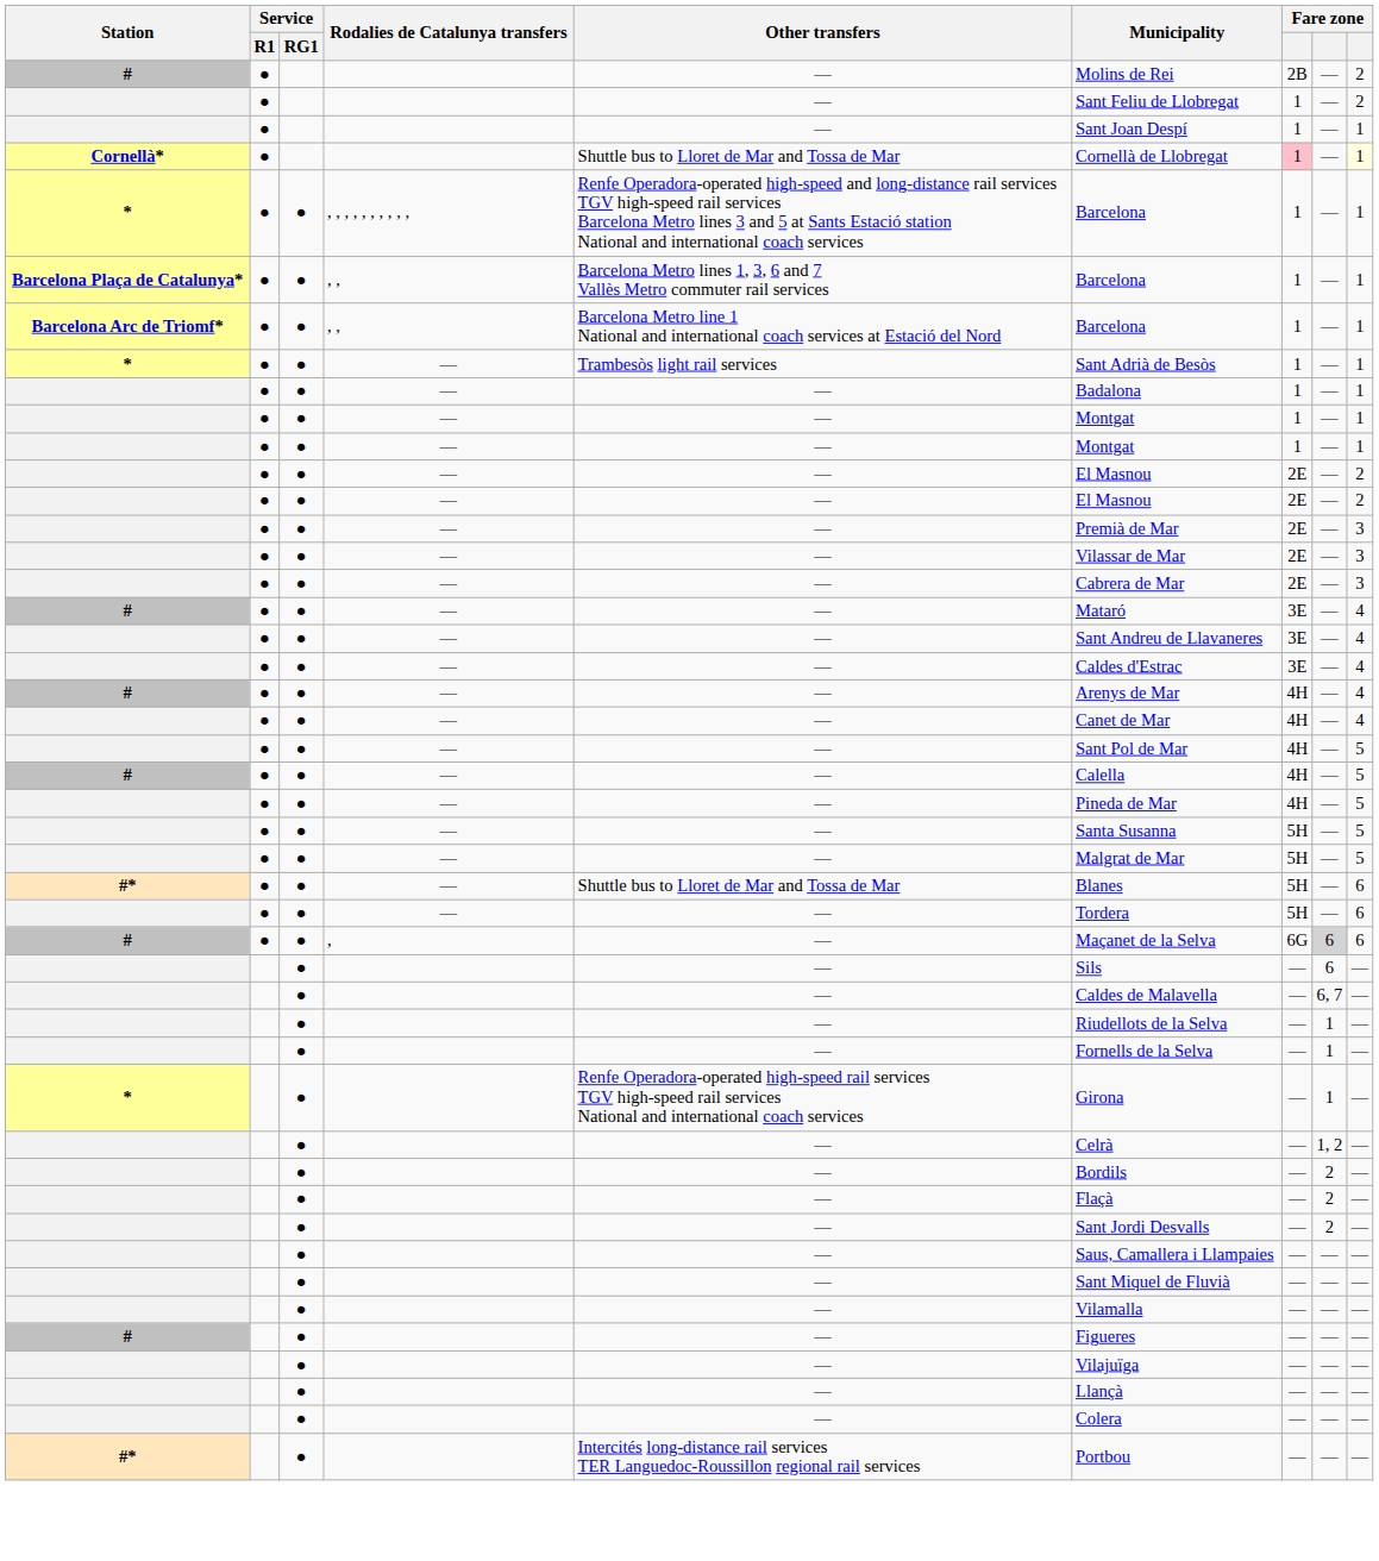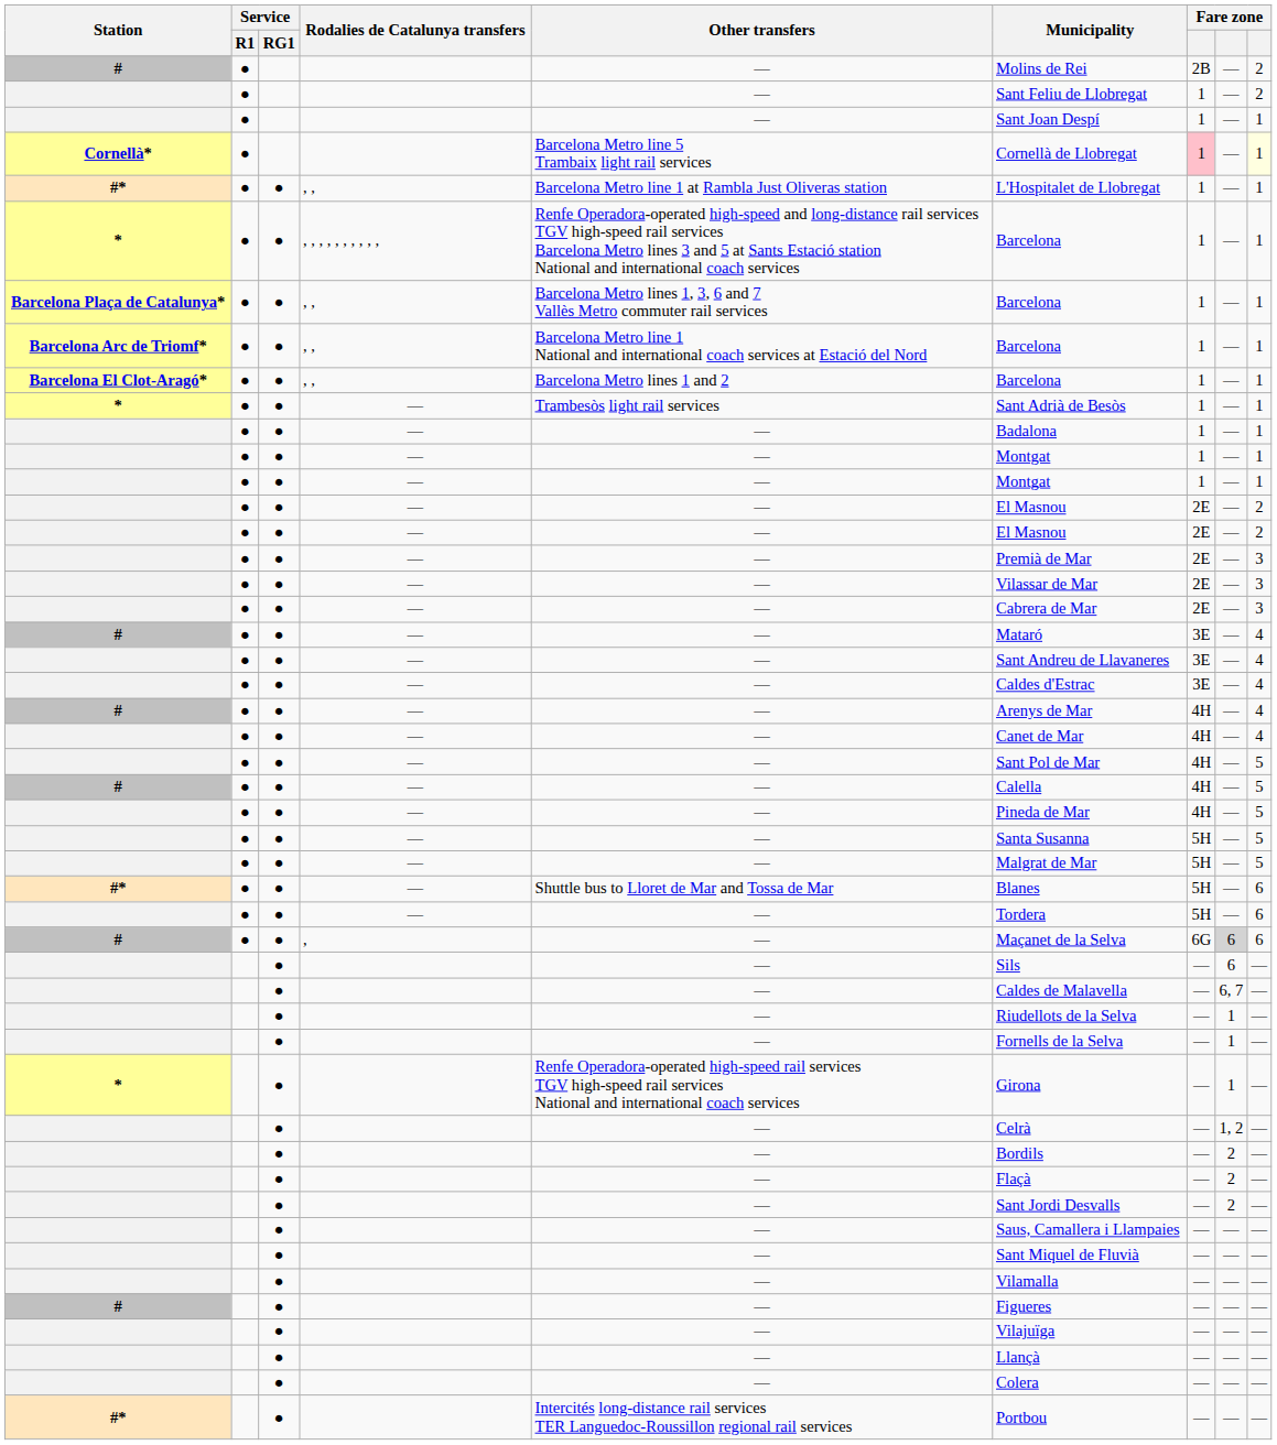 <table class="wikitable sortable plainrowheaders" width="100%">
 <tr>
 <th scope=col rowspan=2>Station</th>
 <th scope=col colspan=2>Service</th>
 <th scope=col rowspan=2>Rodalies de Catalunya transfers</th>
 <th scope=col rowspan=2>Other transfers</th>
 <th scope=col rowspan=2>Municipality</th>
 <th scope=col colspan=3>Fare zone</th>
 </tr>
 <tr>
 <th scope=col>R1</th>
 <th scope=col>RG1</th>
 <th scope=col></th>
 <th scope=col></th>
 <th scope=col></th>
 </tr>
 <tr>
 <th scope=row style="background: #C0C0C0;">#</th>
 <td align=center>●</td>
 <td align=center></td>
 <td></td>
 <td align=center>—</td>
 <td><a href='#'>Molins de Rei</a></td>
 <td align=center>2B</td>
 <td align=center>—</td>
 <td align=center>2</td>
 </tr>
 <tr>
 <th scope=row></th>
 <td align=center>●</td>
 <td align=center></td>
 <td></td>
 <td align=center>—</td>
 <td><a href='#'>Sant Feliu de Llobregat</a></td>
 <td align=center>1</td>
 <td align=center>—</td>
 <td align=center>2</td>
 </tr>
 <tr>
 <th scope=row></th>
 <td align=center>●</td>
 <td align=center></td>
 <td></td>
 <td align=center>—</td>
 <td><a href='#'>Sant Joan Despí</a></td>
 <td align=center>1</td>
 <td align=center>—</td>
 <td align=center>1</td>
 </tr>
 <tr>
 <th scope=row style="background: #FFFF99;"><a href='#'>Cornellà</a>*</th>
 <td align=center>●</td>
 <td align=center></td>
 <td></td>
-<td>Shuttle bus to <a href='#'>Lloret de Mar</a> and <a href='#'>Tossa de Mar</a></td>
+<td><a href='#'>Barcelona Metro line 5</a><br> <a href='#'>Trambaix</a> <a href='#'>light rail</a> services</td>
 <td><a href='#'>Cornellà de Llobregat</a></td>
 <td align=center style="background: pink;">1</td>
 <td align=center>—</td>
 <td align=center style="background: lightyellow;">1</td>
+</tr>
+<tr>
+<th scope=row style="background: #FFE6BD;">#*</th>
+<td align=center>●</td>
+<td align=center>●</td>
+<td>, , </td>
+<td><a href='#'>Barcelona Metro line 1</a> at <a href='#'>Rambla Just Oliveras station</a></td>
+<td><a href='#'>L'Hospitalet de Llobregat</a></td>
+<td align=center>1</td>
+<td align=center>—</td>
+<td align=center>1</td>
 </tr>
 <tr>
 <th scope=row style="background: #FFFF99;">*</th>
 <td align=center>●</td>
 <td align=center>●</td>
 <td>, , , , , , , , , , </td>
 <td><a href='#'>Renfe Operadora</a>-operated <a href='#'>high-speed</a> and <a href='#'>long-distance</a> rail services<br> <a href='#'>TGV</a> high-speed rail services<br> <a href='#'>Barcelona Metro</a> lines <a href='#'>3</a> and <a href='#'>5</a> at <a href='#'>Sants Estació station</a><br> National and international <a href='#'>coach</a> services</td>
 <td><a href='#'>Barcelona</a></td>
 <td align=center>1</td>
 <td align=center>—</td>
 <td align=center>1</td>
 </tr>
 <tr>
 <th scope=row style="background: #FFFF99;"><a href='#'>Barcelona Plaça de Catalunya</a>*</th>
 <td align=center>●</td>
 <td align=center>●</td>
 <td>, , </td>
 <td><a href='#'>Barcelona Metro</a> lines <a href='#'>1</a>, <a href='#'>3</a>, <a href='#'>6</a> and <a href='#'>7</a><br> <a href='#'>Vallès Metro</a> commuter rail services</td>
 <td><a href='#'>Barcelona</a></td>
 <td align=center>1</td>
 <td align=center>—</td>
 <td align=center>1</td>
 </tr>
 <tr>
 <th scope=row style="background: #FFFF99;"><a href='#'>Barcelona Arc de Triomf</a>*</th>
 <td align=center>●</td>
 <td align=center>●</td>
 <td>, , </td>
 <td><a href='#'>Barcelona Metro line 1</a><br> National and international <a href='#'>coach</a> services at <a href='#'>Estació del Nord</a></td>
+<td><a href='#'>Barcelona</a></td>
+<td align=center>1</td>
+<td align=center>—</td>
+<td align=center>1</td>
+</tr>
+<tr>
+<th scope=row style="background: #FFFF99;"><a href='#'>Barcelona El Clot-Aragó</a>*</th>
+<td align=center>●</td>
+<td align=center>●</td>
+<td>, , </td>
+<td><a href='#'>Barcelona Metro</a> lines <a href='#'>1</a> and <a href='#'>2</a></td>
 <td><a href='#'>Barcelona</a></td>
 <td align=center>1</td>
 <td align=center>—</td>
 <td align=center>1</td>
 </tr>
 <tr>
 <th scope=row style="background: #FFFF99;">*</th>
 <td align=center>●</td>
 <td align=center>●</td>
 <td align=center>—</td>
 <td><a href='#'>Trambesòs</a> <a href='#'>light rail</a> services</td>
 <td><a href='#'>Sant Adrià de Besòs</a></td>
 <td align=center>1</td>
 <td align=center>—</td>
 <td align=center>1</td>
 </tr>
 <tr>
 <th scope=row></th>
 <td align=center>●</td>
 <td align=center>●</td>
 <td align=center>—</td>
 <td align=center>—</td>
 <td><a href='#'>Badalona</a></td>
 <td align=center>1</td>
 <td align=center>—</td>
 <td align=center>1</td>
 </tr>
 <tr>
 <th scope=row></th>
 <td align=center>●</td>
 <td align=center>●</td>
 <td align=center>—</td>
 <td align=center>—</td>
 <td><a href='#'>Montgat</a></td>
 <td align=center>1</td>
 <td align=center>—</td>
 <td align=center>1</td>
 </tr>
 <tr>
 <th scope=row></th>
 <td align=center>●</td>
 <td align=center>●</td>
 <td align=center>—</td>
 <td align=center>—</td>
 <td><a href='#'>Montgat</a></td>
 <td align=center>1</td>
 <td align=center>—</td>
 <td align=center>1</td>
 </tr>
 <tr>
 <th scope=row></th>
 <td align=center>●</td>
 <td align=center>●</td>
 <td align=center>—</td>
 <td align=center>—</td>
 <td><a href='#'>El Masnou</a></td>
 <td align=center>2E</td>
 <td align=center>—</td>
 <td align=center>2</td>
 </tr>
 <tr>
 <th scope=row></th>
 <td align=center>●</td>
 <td align=center>●</td>
 <td align=center>—</td>
 <td align=center>—</td>
 <td><a href='#'>El Masnou</a></td>
 <td align=center>2E</td>
 <td align=center>—</td>
 <td align=center>2</td>
 </tr>
 <tr>
 <th scope=row></th>
 <td align=center>●</td>
 <td align=center>●</td>
 <td align=center>—</td>
 <td align=center>—</td>
 <td><a href='#'>Premià de Mar</a></td>
 <td align=center>2E</td>
 <td align=center>—</td>
 <td align=center>3</td>
 </tr>
 <tr>
 <th scope=row></th>
 <td align=center>●</td>
 <td align=center>●</td>
 <td align=center>—</td>
 <td align=center>—</td>
 <td><a href='#'>Vilassar de Mar</a></td>
 <td align=center>2E</td>
 <td align=center>—</td>
 <td align=center>3</td>
 </tr>
 <tr>
 <th scope=row></th>
 <td align=center>●</td>
 <td align=center>●</td>
 <td align=center>—</td>
 <td align=center>—</td>
 <td><a href='#'>Cabrera de Mar</a></td>
 <td align=center>2E</td>
 <td align=center>—</td>
 <td align=center>3</td>
 </tr>
 <tr>
 <th scope=row style="background-color:#C0C0C0;">#</th>
 <td align=center>●</td>
 <td align=center>●</td>
 <td align=center>—</td>
 <td align=center>—</td>
 <td><a href='#'>Mataró</a></td>
 <td align=center>3E</td>
 <td align=center>—</td>
 <td align=center>4</td>
 </tr>
 <tr>
 <th scope=row></th>
 <td align=center>●</td>
 <td align=center>●</td>
 <td align=center>—</td>
 <td align=center>—</td>
 <td><a href='#'>Sant Andreu de Llavaneres</a></td>
 <td align=center>3E</td>
 <td align=center>—</td>
 <td align=center>4</td>
 </tr>
 <tr>
 <th scope=row></th>
 <td align=center>●</td>
 <td align=center>●</td>
 <td align=center>—</td>
 <td align=center>—</td>
 <td><a href='#'>Caldes d'Estrac</a></td>
 <td align=center>3E</td>
 <td align=center>—</td>
 <td align=center>4</td>
 </tr>
 <tr>
 <th scope=row style="background-color:#C0C0C0;">#</th>
 <td align=center>●</td>
 <td align=center>●</td>
 <td align=center>—</td>
 <td align=center>—</td>
 <td><a href='#'>Arenys de Mar</a></td>
 <td align=center>4H</td>
 <td align=center>—</td>
 <td align=center>4</td>
 </tr>
 <tr>
 <th scope=row></th>
 <td align=center>●</td>
 <td align=center>●</td>
 <td align=center>—</td>
 <td align=center>—</td>
 <td><a href='#'>Canet de Mar</a></td>
 <td align=center>4H</td>
 <td align=center>—</td>
 <td align=center>4</td>
 </tr>
 <tr>
 <th scope=row></th>
 <td align=center>●</td>
 <td align=center>●</td>
 <td align=center>—</td>
 <td align=center>—</td>
 <td><a href='#'>Sant Pol de Mar</a></td>
 <td align=center>4H</td>
 <td align=center>—</td>
 <td align=center>5</td>
 </tr>
 <tr>
 <th scope=row style="background-color:#C0C0C0;">#</th>
 <td align=center>●</td>
 <td align=center>●</td>
 <td align=center>—</td>
 <td align=center>—</td>
 <td><a href='#'>Calella</a></td>
 <td align=center>4H</td>
 <td align=center>—</td>
 <td align=center>5</td>
 </tr>
 <tr>
 <th scope=row></th>
 <td align=center>●</td>
 <td align=center>●</td>
 <td align=center>—</td>
 <td align=center>—</td>
 <td><a href='#'>Pineda de Mar</a></td>
 <td align=center>4H</td>
 <td align=center>—</td>
 <td align=center>5</td>
 </tr>
 <tr>
 <th scope=row></th>
 <td align=center>●</td>
 <td align=center>●</td>
 <td align=center>—</td>
 <td align=center>—</td>
 <td><a href='#'>Santa Susanna</a></td>
 <td align=center>5H</td>
 <td align=center>—</td>
 <td align=center>5</td>
 </tr>
 <tr>
 <th scope=row></th>
 <td align=center>●</td>
 <td align=center>●</td>
 <td align=center>—</td>
 <td align=center>—</td>
 <td><a href='#'>Malgrat de Mar</a></td>
 <td align=center>5H</td>
 <td align=center>—</td>
 <td align=center>5</td>
 </tr>
 <tr>
 <th scope=row style="background-color:#FFE6BD;">#*</th>
 <td align=center>●</td>
 <td align=center>●</td>
 <td align=center>—</td>
 <td>Shuttle bus to <a href='#'>Lloret de Mar</a> and <a href='#'>Tossa de Mar</a></td>
 <td><a href='#'>Blanes</a></td>
 <td align=center>5H</td>
 <td align=center>—</td>
 <td align=center>6</td>
 </tr>
 <tr>
 <th scope=row></th>
 <td align=center>●</td>
 <td align=center>●</td>
 <td align=center>—</td>
 <td align=center>—</td>
 <td><a href='#'>Tordera</a></td>
 <td align=center>5H</td>
 <td align=center>—</td>
 <td align=center>6</td>
 </tr>
 <tr>
 <th scope=row style="background: #C0C0C0;">#</th>
 <td align=center>●</td>
 <td align=center>●</td>
 <td>, </td>
 <td align=center>—</td>
 <td><a href='#'>Maçanet de la Selva</a></td>
 <td align=center>6G</td>
 <td align=center style="background: lightgrey;">6</td>
 <td align=center>6</td>
 </tr>
 <tr>
 <th scope=row></th>
 <td align=center></td>
 <td align=center>●</td>
 <td></td>
 <td align=center>—</td>
 <td><a href='#'>Sils</a></td>
 <td align=center>—</td>
 <td align=center>6</td>
 <td align=center>—</td>
 </tr>
 <tr>
 <th scope=row></th>
 <td align=center></td>
 <td align=center>●</td>
 <td></td>
 <td align=center>—</td>
 <td><a href='#'>Caldes de Malavella</a></td>
 <td align=center>—</td>
 <td align=center>6, 7</td>
 <td align=center>—</td>
 </tr>
 <tr>
 <th scope=row></th>
 <td align=center></td>
 <td align=center>●</td>
 <td></td>
 <td align=center>—</td>
 <td><a href='#'>Riudellots de la Selva</a></td>
 <td align=center>—</td>
 <td align=center>1</td>
 <td align=center>—</td>
 </tr>
 <tr>
 <th scope=row></th>
 <td align=center></td>
 <td align=center>●</td>
 <td></td>
 <td align=center>—</td>
 <td><a href='#'>Fornells de la Selva</a></td>
 <td align=center>—</td>
 <td align=center>1</td>
 <td align=center>—</td>
 </tr>
 <tr>
 <th scope=row style="background: #FFFF99;">*</th>
 <td align=center></td>
 <td align=center>●</td>
 <td></td>
 <td><a href='#'>Renfe Operadora</a>-operated <a href='#'>high-speed rail</a> services<br> <a href='#'>TGV</a> high-speed rail services<br> National and international <a href='#'>coach</a> services</td>
 <td><a href='#'>Girona</a></td>
 <td align=center>—</td>
 <td align=center>1</td>
 <td align=center>—</td>
 </tr>
 <tr>
 <th scope=row></th>
 <td align=center></td>
 <td align=center>●</td>
 <td></td>
 <td align=center>—</td>
 <td><a href='#'>Celrà</a></td>
 <td align=center>—</td>
 <td align=center>1, 2</td>
 <td align=center>—</td>
 </tr>
 <tr>
 <th scope=row></th>
 <td align=center></td>
 <td align=center>●</td>
 <td></td>
 <td align=center>—</td>
 <td><a href='#'>Bordils</a></td>
 <td align=center>—</td>
 <td align=center>2</td>
 <td align=center>—</td>
 </tr>
 <tr>
 <th scope=row></th>
 <td align=center></td>
 <td align=center>●</td>
 <td></td>
 <td align=center>—</td>
 <td><a href='#'>Flaçà</a></td>
 <td align=center>—</td>
 <td align=center>2</td>
 <td align=center>—</td>
 </tr>
 <tr>
 <th scope=row></th>
 <td align=center></td>
 <td align=center>●</td>
 <td></td>
 <td align=center>—</td>
 <td><a href='#'>Sant Jordi Desvalls</a></td>
 <td align=center>—</td>
 <td align=center>2</td>
 <td align=center>—</td>
 </tr>
 <tr>
 <th scope=row></th>
 <td align=center></td>
 <td align=center>●</td>
 <td></td>
 <td align=center>—</td>
 <td><a href='#'>Saus, Camallera i Llampaies</a></td>
 <td align=center>—</td>
 <td align=center>—</td>
 <td align=center>—</td>
 </tr>
 <tr>
 <th scope=row></th>
 <td align=center></td>
 <td align=center>●</td>
 <td></td>
 <td align=center>—</td>
 <td><a href='#'>Sant Miquel de Fluvià</a></td>
 <td align=center>—</td>
 <td align=center>—</td>
 <td align=center>—</td>
 </tr>
 <tr>
 <th scope=row></th>
 <td align=center></td>
 <td align=center>●</td>
 <td></td>
 <td align=center>—</td>
 <td><a href='#'>Vilamalla</a></td>
 <td align=center>—</td>
 <td align=center>—</td>
 <td align=center>—</td>
 </tr>
 <tr>
 <th scope=row style="background: #C0C0C0;">#</th>
 <td align=center></td>
 <td align=center>●</td>
 <td></td>
 <td align=center>—</td>
 <td><a href='#'>Figueres</a></td>
 <td align=center>—</td>
 <td align=center>—</td>
 <td align=center>—</td>
 </tr>
 <tr>
 <th scope=row></th>
 <td align=center></td>
 <td align=center>●</td>
 <td></td>
 <td align=center>—</td>
 <td><a href='#'>Vilajuïga</a></td>
 <td align=center>—</td>
 <td align=center>—</td>
 <td align=center>—</td>
 </tr>
 <tr>
 <th scope=row></th>
 <td align=center></td>
 <td align=center>●</td>
 <td></td>
 <td align=center>—</td>
 <td><a href='#'>Llançà</a></td>
 <td align=center>—</td>
 <td align=center>—</td>
 <td align=center>—</td>
 </tr>
 <tr>
 <th scope=row></th>
 <td align=center></td>
 <td align=center>●</td>
 <td></td>
 <td align=center>—</td>
 <td><a href='#'>Colera</a></td>
 <td align=center>—</td>
 <td align=center>—</td>
 <td align=center>—</td>
 </tr>
 <tr>
 <th scope=row style="background: #FFE6BD;">#*</th>
 <td align=center></td>
 <td align=center>●</td>
 <td></td>
 <td><a href='#'>Intercités</a> <a href='#'>long-distance rail</a> services<br> <a href='#'>TER Languedoc-Roussillon</a> <a href='#'>regional rail</a> services</td>
 <td><a href='#'>Portbou</a></td>
 <td align=center>—</td>
 <td align=center>—</td>
 <td align=center>—</td>
 </tr>
 </table>
